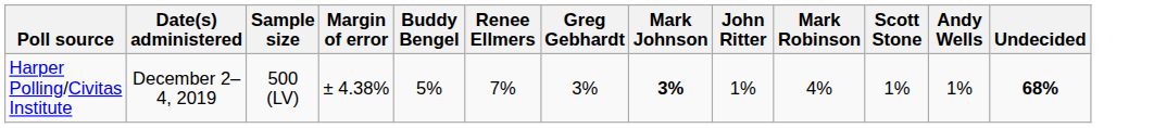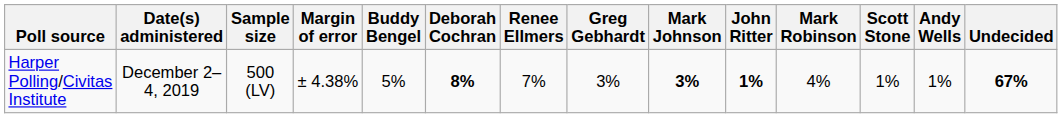 <table class="wikitable" style="font-size:90%;text-align:center;">
 <tr valign=bottom>
 <th>Poll source</th>
 <th>Date(s)<br>administered</th>
 <th>Sample<br>size</th>
 <th>Margin<br>of error</th>
 <th style="width:60px;">Buddy<br>Bengel</th>
+<th style="width:60px;">Deborah<br>Cochran</th>
 <th style="width:60px;">Renee<br>Ellmers</th>
 <th style="width:60px;">Greg<br>Gebhardt</th>
 <th style="width:60px;">Mark<br>Johnson</th>
 <th style="width:60px;">John<br>Ritter</th>
 <th style="width:60px;">Mark<br>Robinson</th>
 <th style="width:60px;">Scott<br>Stone</th>
 <th style="width:60px;">Andy<br>Wells</th>
 <th>Undecided</th>
 </tr>
 <tr>
 <td style="text-align:left;"><a href='#'>Harper Polling</a>/<a href='#'>Civitas Institute</a></td>
 <td>December 2–4, 2019</td>
 <td>500 (LV)</td>
 <td>± 4.38%</td>
 <td>5%</td>
+<td><strong>8%</strong></td>
 <td>7%</td>
 <td>3%</td>
 <td><strong>3%</strong></td>
-<td>1%</td>
+<td><strong>1%</strong></td>
 <td>4%</td>
 <td>1%</td>
 <td>1%</td>
-<td><strong>68%</strong></td>
+<td><strong>67%</strong></td>
 </tr>
 </table>
